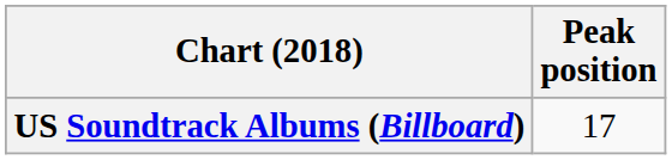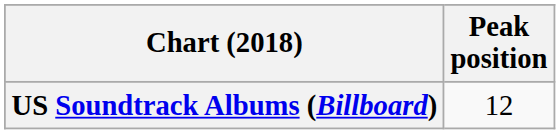 <table class="wikitable plainrowheaders sortable" style="text-align:center">
 <tr>
 <th scope="col">Chart (2018)</th>
 <th scope="col">Peak<br>position</th>
 </tr>
 <tr>
 <th scope="row">US <a href='#'>Soundtrack Albums</a> (<em><a href='#'>Billboard</a></em>)</th>
-<td>17</td>
+<td>12</td>
 </tr>
 </table>
